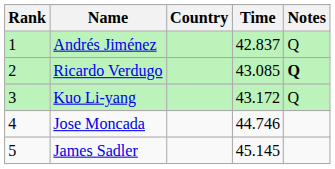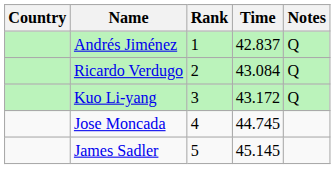 <table class="wikitable" style="font-size:95%" style="text-align:center; width:35em;">
 <tr>
+<th>Country</th>
+<th>Name</th>
 <th>Rank</th>
-<th>Name</th>
-<th>Country</th>
 <th>Time</th>
 <th>Notes</th>
 </tr>
 <tr bgcolor=bbf3bb>
+<td align=left></td>
+<td align=left><a href='#'>Andrés Jiménez</a></td>
 <td>1</td>
-<td align=left><a href='#'>Andrés Jiménez</a></td>
-<td align=left></td>
 <td>42.837</td>
 <td>Q</td>
 </tr>
 <tr bgcolor=bbf3bb>
+<td align=left></td>
+<td align=left><a href='#'>Ricardo Verdugo</a></td>
 <td>2</td>
-<td align=left><a href='#'>Ricardo Verdugo</a></td>
-<td align=left></td>
-<td>43.085</td>
-<td><strong>Q</strong></td>
+<td>43.084</td>
+<td>Q</td>
 </tr>
 <tr bgcolor=bbf3bb>
+<td align=left></td>
+<td align=left><a href='#'>Kuo Li-yang</a></td>
 <td>3</td>
-<td align=left><a href='#'>Kuo Li-yang</a></td>
-<td align=left></td>
 <td>43.172</td>
 <td>Q</td>
 </tr>
 <tr>
+<td align=left></td>
+<td align=left><a href='#'>Jose Moncada</a></td>
 <td>4</td>
-<td align=left><a href='#'>Jose Moncada</a></td>
-<td align=left></td>
-<td>44.746</td>
+<td>44.745</td>
 <td></td>
 </tr>
 <tr>
+<td align=left></td>
+<td align=left><a href='#'>James Sadler</a></td>
 <td>5</td>
-<td align=left><a href='#'>James Sadler</a></td>
-<td align=left></td>
 <td>45.145</td>
 <td></td>
 </tr>
 </table>
